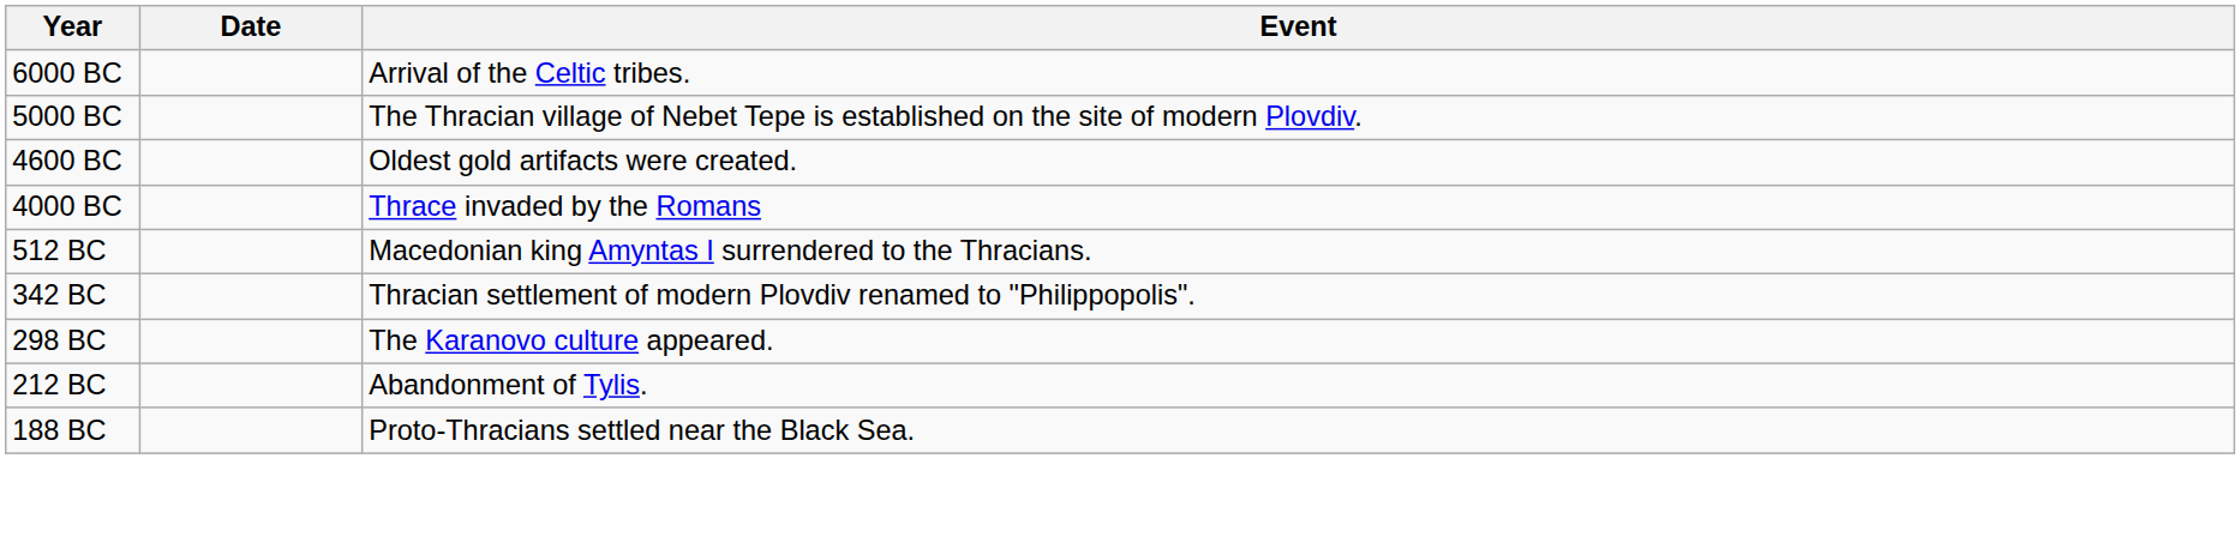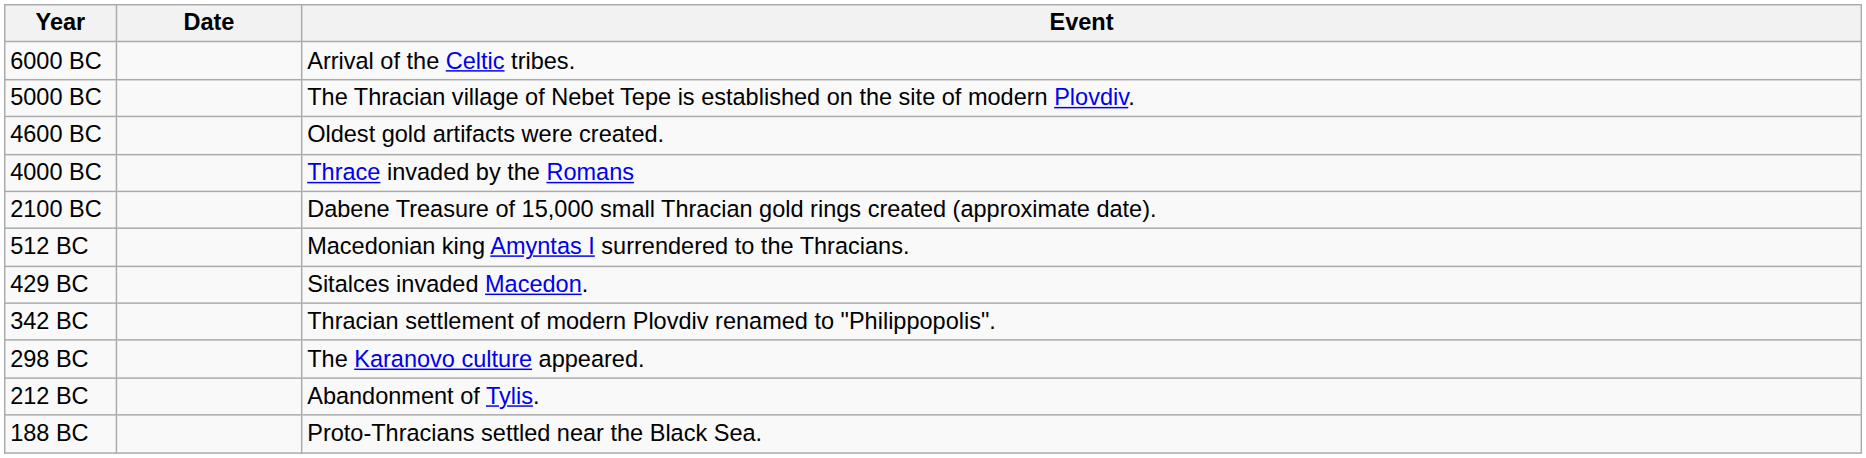 <table class="wikitable" width="100%">
 <tr>
 <th style="width:6%">Year</th>
 <th style="width:10%">Date</th>
 <th>Event</th>
 </tr>
 <tr>
 <td>6000 BC</td>
 <td></td>
 <td>Arrival of the <a href='#'>Celtic</a> tribes.</td>
 </tr>
 <tr>
 <td>5000 BC</td>
 <td></td>
 <td>The Thracian village of Nebet Tepe is established on the site of modern <a href='#'>Plovdiv</a>.</td>
 </tr>
 <tr>
 <td>4600 BC</td>
 <td></td>
 <td>Oldest gold artifacts were created.</td>
 </tr>
 <tr>
 <td>4000 BC</td>
 <td></td>
 <td><a href='#'>Thrace</a> invaded by the <a href='#'>Romans</a></td>
 </tr>
 <tr>
+<td>2100 BC</td>
+<td></td>
+<td>Dabene Treasure of 15,000 small Thracian gold rings created (approximate date).</td>
+</tr>
+<tr>
 <td>512 BC</td>
 <td></td>
 <td>Macedonian king <a href='#'>Amyntas I</a> surrendered to the Thracians.</td>
+</tr>
+<tr>
+<td>429 BC</td>
+<td></td>
+<td>Sitalces invaded <a href='#'>Macedon</a>.</td>
 </tr>
 <tr>
 <td>342 BC</td>
 <td></td>
 <td>Thracian settlement of modern Plovdiv renamed to "Philippopolis".</td>
 </tr>
 <tr>
 <td>298 BC</td>
 <td></td>
 <td>The <a href='#'>Karanovo culture</a> appeared.</td>
 </tr>
 <tr>
 <td>212 BC</td>
 <td></td>
 <td>Abandonment of <a href='#'>Tylis</a>.</td>
 </tr>
 <tr>
 <td>188 BC</td>
 <td></td>
 <td>Proto-Thracians settled near the Black Sea.</td>
 </tr>
 </table>
